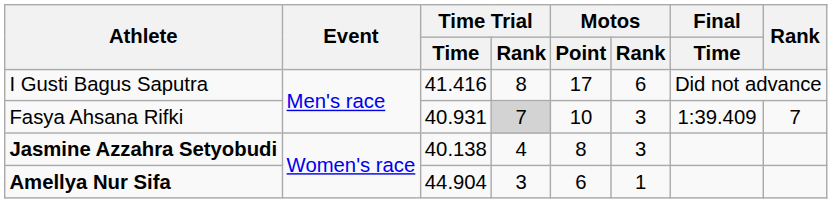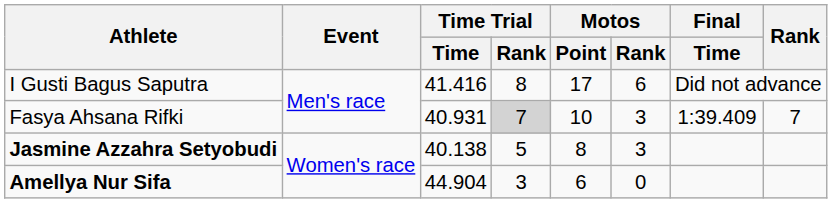 <table class=wikitable style="text-align:center; font-size:90%">
 <tr>
 <th rowspan="2">Athlete</th>
 <th rowspan="2">Event</th>
 <th colspan="2">Time Trial</th>
 <th colspan="2">Motos</th>
 <th>Final</th>
 <th rowspan="2">Rank</th>
 </tr>
 <tr>
 <th>Time</th>
 <th>Rank</th>
 <th>Point</th>
 <th>Rank</th>
 <th>Time</th>
 </tr>
 <tr>
 <td align="left">I Gusti Bagus Saputra</td>
 <td rowspan="2" align="left"><a href='#'>Men's race</a></td>
 <td>41.416</td>
 <td>8</td>
 <td>17</td>
 <td>6</td>
 <td colspan="2">Did not advance</td>
 </tr>
 <tr>
 <td align="left">Fasya Ahsana Rifki</td>
 <td>40.931</td>
 <td style="background: lightgrey;">7</td>
 <td>10</td>
 <td>3</td>
 <td>1:39.409</td>
 <td>7</td>
 </tr>
 <tr>
 <td align="left"><strong>Jasmine Azzahra Setyobudi</strong></td>
 <td rowspan="2" align="left"><a href='#'>Women's race</a></td>
 <td>40.138</td>
-<td>4</td>
+<td>5</td>
 <td>8</td>
 <td>3</td>
 <td></td>
 <td></td>
 </tr>
 <tr>
 <td align="left"><strong>Amellya Nur Sifa</strong></td>
 <td>44.904</td>
 <td>3</td>
 <td>6</td>
-<td>1</td>
+<td>0</td>
 <td></td>
 <td></td>
 </tr>
 </table>
